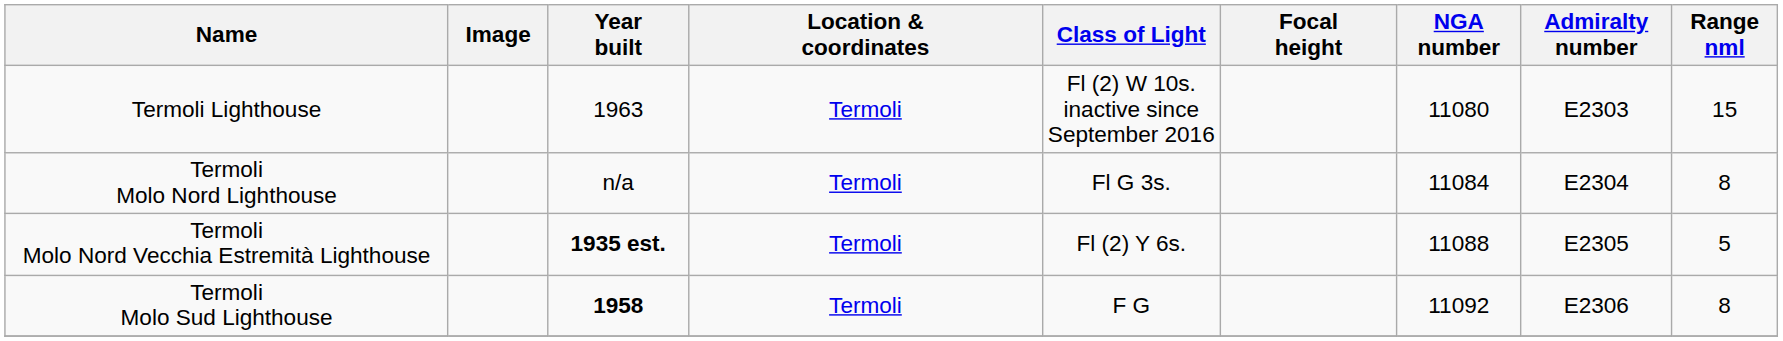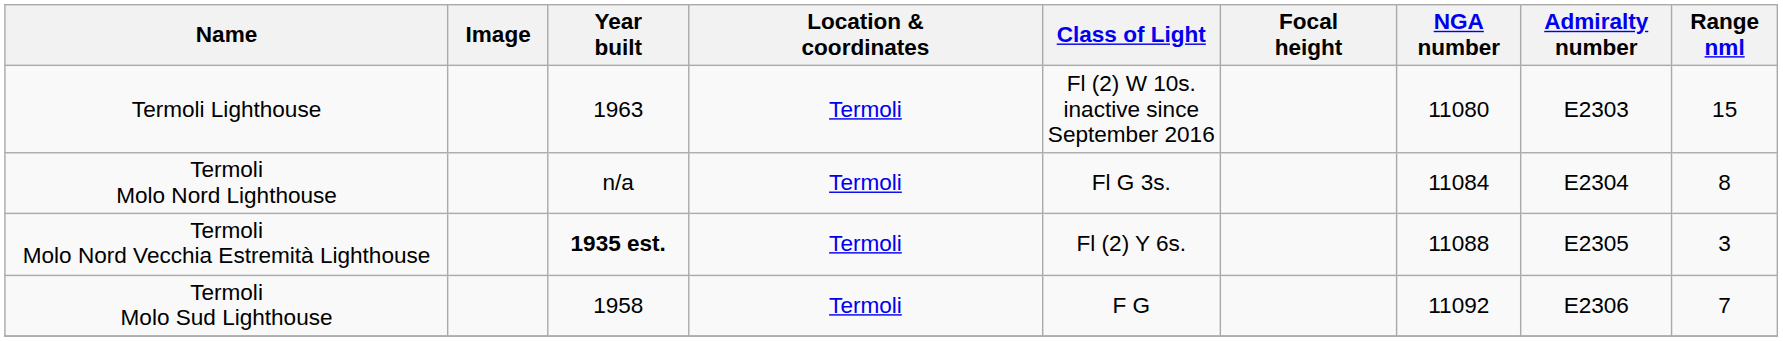 <table class="wikitable sortable" style="margin:auto;text-align:center">
 <tr>
 <th width="25%">Name</th>
 <th>Image</th>
 <th>Year<br>built</th>
 <th width="20%">Location &<br> coordinates</th>
 <th width="10%"><a href='#'>Class of Light</a></th>
 <th width="10%">Focal<br>height</th>
 <th><a href='#'>NGA</a><br>number</th>
 <th><a href='#'>Admiralty</a><br>number</th>
 <th>Range<br><a href='#'>nml</a></th>
 </tr>
 <tr>
 <td>Termoli Lighthouse</td>
 <td></td>
 <td>1963</td>
 <td><a href='#'>Termoli</a><br> </td>
 <td>Fl (2) W 10s.<br>inactive since<br> September 2016</td>
 <td></td>
 <td>11080</td>
 <td>E2303</td>
 <td>15</td>
 </tr>
 <tr>
 <td>Termoli<br>Molo Nord Lighthouse</td>
 <td></td>
 <td>n/a</td>
 <td><a href='#'>Termoli</a><br></td>
 <td>Fl G 3s.</td>
 <td></td>
 <td>11084</td>
 <td>E2304</td>
 <td>8</td>
 </tr>
 <tr>
 <td>Termoli<br> Molo Nord Vecchia Estremità Lighthouse</td>
 <td></td>
 <td><strong>1935 est.</strong></td>
 <td><a href='#'>Termoli</a><br> </td>
 <td>Fl (2) Y 6s.</td>
 <td></td>
 <td>11088</td>
 <td>E2305</td>
-<td>5</td>
+<td>3</td>
 </tr>
 <tr>
 <td>Termoli<br>Molo Sud Lighthouse</td>
 <td></td>
-<td><strong>1958</strong></td>
+<td>1958</td>
 <td><a href='#'>Termoli</a><br></td>
 <td>F G</td>
 <td></td>
 <td>11092</td>
 <td>E2306</td>
-<td>8</td>
+<td>7</td>
 </tr>
 <tr>
 </tr>
 </table>
